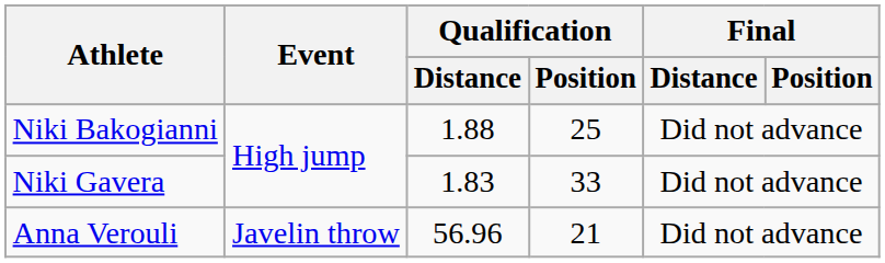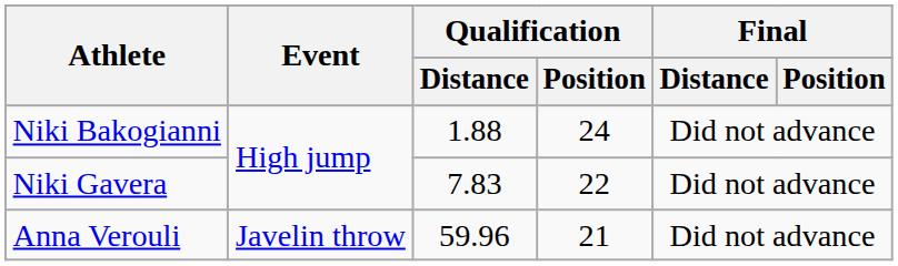 <table class="wikitable" style="font-size:90%">
 <tr>
 <th rowspan="2">Athlete</th>
 <th rowspan="2">Event</th>
 <th colspan="2">Qualification</th>
 <th colspan="2">Final</th>
 </tr>
 <tr style="font-size:95%">
 <th>Distance</th>
 <th>Position</th>
 <th>Distance</th>
 <th>Position</th>
 </tr>
 <tr align=center>
 <td align=left><a href='#'>Niki Bakogianni</a></td>
 <td align=left rowspan=2><a href='#'>High jump</a></td>
 <td>1.88</td>
-<td>25</td>
+<td>24</td>
 <td colspan=2>Did not advance</td>
 </tr>
 <tr align=center>
 <td align=left><a href='#'>Niki Gavera</a></td>
-<td>1.83</td>
-<td>33</td>
+<td>7.83</td>
+<td>22</td>
 <td colspan=2>Did not advance</td>
 </tr>
 <tr align=center>
 <td align=left><a href='#'>Anna Verouli</a></td>
 <td align=left><a href='#'>Javelin throw</a></td>
-<td>56.96</td>
+<td>59.96</td>
 <td>21</td>
 <td colspan=2>Did not advance</td>
 </tr>
 </table>
